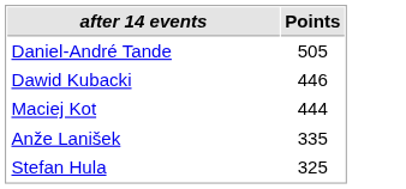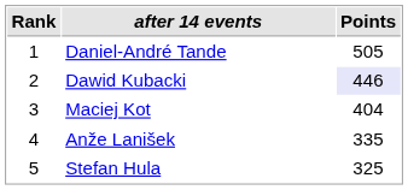 <table cellspacing="1" cellpadding="3" style="border:1px solid #AAAAAA;font-size:86%">
 <tr bgcolor="#E4E4E4">
+<th style="border-bottom:1px solid #AAAAAA" width=10>Rank</th>
 <th style="border-bottom:1px solid #AAAAAA" width=200><em>after 14 events</em></th>
 <th style="border-bottom:1px solid #AAAAAA" width=20>Points</th>
 </tr>
 <tr>
+<td align=center>1</td>
 <td> <a href='#'>Daniel-André Tande</a></td>
 <td align=center>505</td>
 </tr>
 <tr>
+<td align=center>2</td>
 <td> <a href='#'>Dawid Kubacki</a></td>
-<td align=center>446</td>
+<td align=center style="background: lavender;">446</td>
 </tr>
 <tr>
+<td align=center>3</td>
 <td> <a href='#'>Maciej Kot</a></td>
-<td align=center>444</td>
+<td align=center>404</td>
 </tr>
 <tr>
+<td align=center>4</td>
 <td> <a href='#'>Anže Lanišek</a></td>
 <td align=center>335</td>
 </tr>
 <tr>
+<td align=center>5</td>
 <td> <a href='#'>Stefan Hula</a></td>
 <td align=center>325</td>
 </tr>
 </table>
